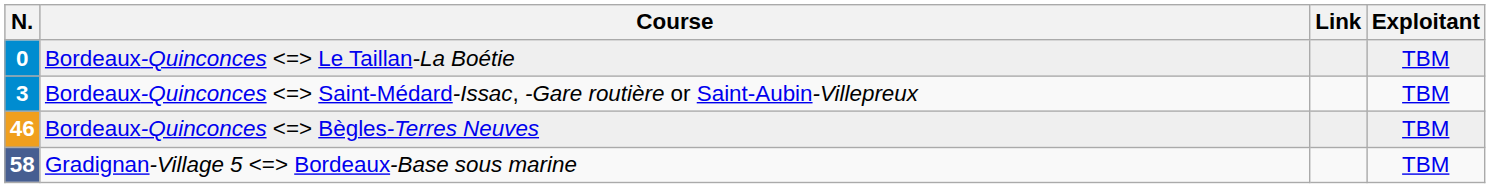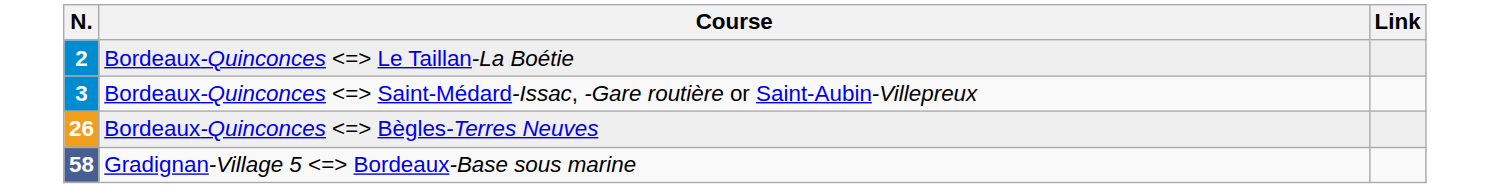 <table class="wikitable" style="margin:0.5em auto">
 <tr>
 <th style="width:5px;">N.</th>
 <th style="width:900px;">Course</th>
 <th style="width:5px;">Link</th>
-<th style="width:75px;">Exploitant</th>
 </tr>
 <tr style="background:#EFEFEF">
-<td style="background:#008CD0; text-align:center; color:white;"><strong>0</strong></td>
+<td style="background:#008CD0; text-align:center; color:white;"><strong>2</strong></td>
 <td><a href='#'>Bordeaux<em>-Quinconces</em></a> <=> <a href='#'>Le Taillan</a><em>-La Boétie</em></td>
 <td></td>
-<td style="text-align:center;"><a href='#'>TBM</a></td>
 </tr>
 <tr>
 <td style="background:#008CD0; text-align:center; color:white;"><strong>3</strong></td>
 <td><a href='#'>Bordeaux<em>-Quinconces</em></a> <=> <a href='#'>Saint-Médard</a><em>-Issac</em>, <em>-Gare routière</em> or <a href='#'>Saint-Aubin</a><em>-Villepreux</em></td>
 <td></td>
-<td style="text-align:center;"><a href='#'>TBM</a></td>
 </tr>
 <tr style="background:#EFEFEF">
-<td style="background:#f09f1d; text-align:center; color:white;"><strong>46</strong></td>
+<td style="background:#f09f1d; text-align:center; color:white;"><strong>26</strong></td>
 <td><a href='#'>Bordeaux<em>-Quinconces</em></a> <=> <a href='#'>Bègles<em>-Terres Neuves</em></a></td>
 <td></td>
-<td style="text-align:center;"><a href='#'>TBM</a></td>
 </tr>
 <tr>
 <td style="background:#465e91; text-align:center; color:white;"><strong>58</strong></td>
 <td><a href='#'>Gradignan</a><em>-Village 5</em> <=> <a href='#'>Bordeaux</a><em>-Base sous marine</em></td>
 <td></td>
-<td style="text-align:center;"><a href='#'>TBM</a></td>
 </tr>
 </table>
